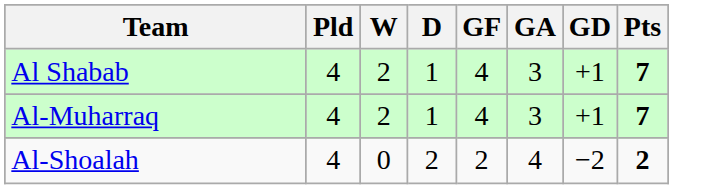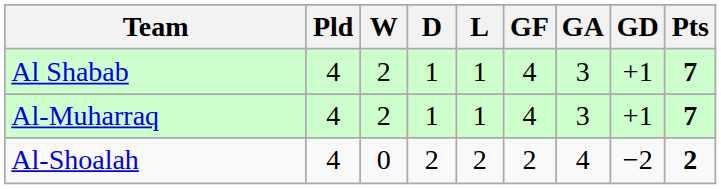 <table class="wikitable" style="text-align:center;">
 <tr>
 <th width=165>Team</th>
 <th width=20>Pld</th>
 <th width=20>W</th>
 <th width=20>D</th>
+<th width=20>L</th>
 <th width=20>GF</th>
 <th width=20>GA</th>
 <th width=20>GD</th>
 <th width=20>Pts</th>
 </tr>
 <tr bgcolor=ccffcc>
 <td style="text-align:left;"> <a href='#'>Al Shabab</a></td>
 <td>4</td>
 <td>2</td>
 <td>1</td>
+<td>1</td>
 <td>4</td>
 <td>3</td>
 <td>+1</td>
 <td><strong>7</strong></td>
 </tr>
 <tr bgcolor=ccffcc>
 <td style="text-align:left;"> <a href='#'>Al-Muharraq</a></td>
 <td>4</td>
 <td>2</td>
+<td>1</td>
 <td>1</td>
 <td>4</td>
 <td>3</td>
 <td>+1</td>
 <td><strong>7</strong></td>
 </tr>
 <tr>
 <td style="text-align:left;"> <a href='#'>Al-Shoalah</a></td>
 <td>4</td>
 <td>0</td>
 <td>2</td>
 <td>2</td>
+<td>2</td>
 <td>4</td>
 <td>−2</td>
 <td><strong>2</strong></td>
 </tr>
 </table>
